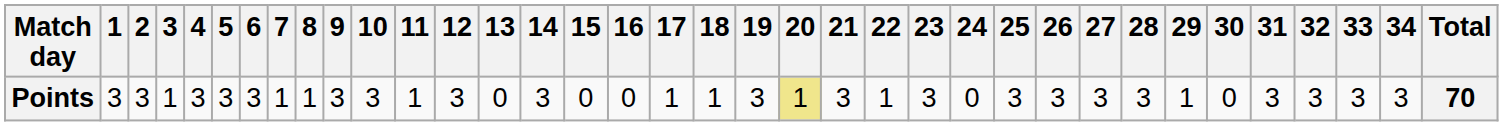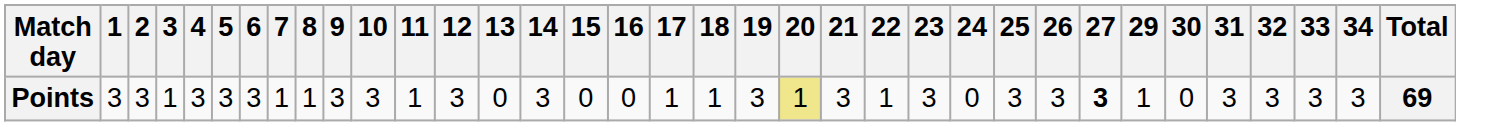 <table class="wikitable" style="width:100%; font-size:85%;">
 <tr valign=top>
 <th align=center>Match day</th>
 <th align=center>1</th>
 <th align=center>2</th>
 <th align=center>3</th>
 <th align=center>4</th>
 <th align=center>5</th>
 <th align=center>6</th>
 <th align=center>7</th>
 <th align=center>8</th>
 <th align=center>9</th>
 <th align=center>10</th>
 <th align=center>11</th>
 <th align=center>12</th>
 <th align=center>13</th>
 <th align=center>14</th>
 <th align=center>15</th>
 <th align=center>16</th>
 <th align=center>17</th>
 <th align=center>18</th>
 <th align=center>19</th>
 <th align=center>20</th>
 <th align=center>21</th>
 <th align=center>22</th>
 <th align=center>23</th>
 <th align=center>24</th>
 <th align=center>25</th>
 <th align=center>26</th>
 <th align=center>27</th>
-<th align=center>28</th>
 <th align=center>29</th>
 <th align=center>30</th>
 <th align=center>31</th>
 <th align=center>32</th>
 <th align=center>33</th>
 <th align=center>34</th>
 <th align=center><strong>Total</strong></th>
 </tr>
 <tr>
 <th align=center>Points</th>
 <td align=center>3</td>
 <td align=center>3</td>
 <td align=center>1</td>
 <td align=center>3</td>
 <td align=center>3</td>
 <td align=center>3</td>
 <td align=center>1</td>
 <td align=center>1</td>
 <td align=center>3</td>
 <td align=center>3</td>
 <td align=center>1</td>
 <td align=center>3</td>
 <td align=center>0</td>
 <td align=center>3</td>
 <td align=center>0</td>
 <td align=center>0</td>
 <td align=center>1</td>
 <td align=center>1</td>
 <td align=center>3</td>
 <td align=center style="background: khaki;">1</td>
 <td align=center>3</td>
 <td align=center>1</td>
 <td align=center>3</td>
 <td align=center>0</td>
 <td align=center>3</td>
 <td align=center>3</td>
-<td align=center>3</td>
-<td align=center>3</td>
+<td align=center><strong>3</strong></td>
 <td align=center>1</td>
 <td align=center>0</td>
 <td align=center>3</td>
 <td align=center>3</td>
 <td align=center>3</td>
 <td align=center>3</td>
-<th align=center><strong>70</strong></th>
+<th align=center><strong>69</strong></th>
 </tr>
 </table>
